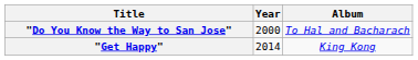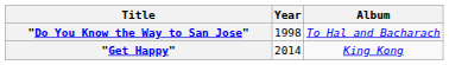 <table class="wikitable plainrowheaders" style="text-align:center;" border="1">
 <tr>
 <th scope="col" style="width:23.5em;">Title</th>
 <th scope="col">Year</th>
 <th scope="col">Album</th>
 </tr>
 <tr>
 <th scope="row">"<a href='#'>Do You Know the Way to San Jose</a>"</th>
-<td>2000</td>
+<td>1998</td>
 <td><em><a href='#'>To Hal and Bacharach</a></em></td>
 </tr>
 <tr>
 <th scope="row">"<a href='#'>Get Happy</a>"</th>
 <td>2014</td>
 <td><em><a href='#'>King Kong</a></em></td>
 </tr>
 </table>
